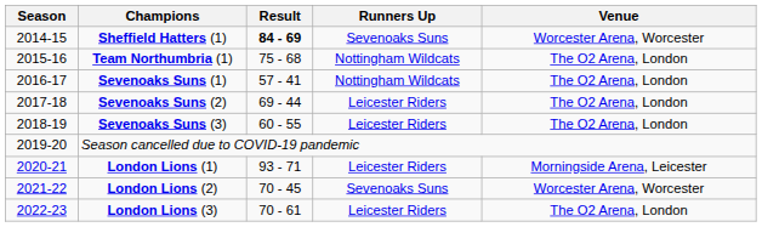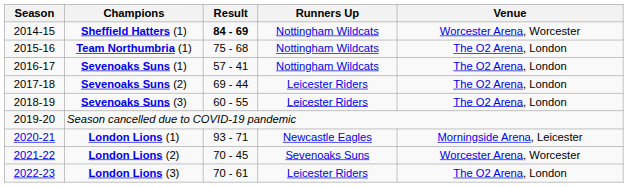 <table class="wikitable" style="width:70%; text-align:center">
 <tr>
 <th width=6%>Season</th>
 <th style="width:16%;">Champions</th>
 <th width=6%>Result</th>
 <th style="width:16%;">Runners Up</th>
 <th style="width:26%;">Venue</th>
 </tr>
 <tr>
 <td>2014-15</td>
 <td><strong><a href='#'>Sheffield Hatters</a></strong> (1)</td>
 <td><strong>84 - 69</strong></td>
-<td><a href='#'>Sevenoaks Suns</a></td>
+<td><a href='#'>Nottingham Wildcats</a></td>
 <td><a href='#'>Worcester Arena</a>, Worcester</td>
 </tr>
 <tr>
 <td>2015-16</td>
 <td><strong><a href='#'>Team Northumbria</a></strong> (1)</td>
 <td>75 - 68</td>
 <td><a href='#'>Nottingham Wildcats</a></td>
 <td><a href='#'>The O2 Arena</a>, London</td>
 </tr>
 <tr>
 <td>2016-17</td>
 <td><strong><a href='#'>Sevenoaks Suns</a></strong> (1)</td>
 <td>57 - 41</td>
 <td><a href='#'>Nottingham Wildcats</a></td>
 <td><a href='#'>The O2 Arena</a>, London</td>
 </tr>
 <tr>
 <td>2017-18</td>
 <td><strong><a href='#'>Sevenoaks Suns</a></strong> (2)</td>
 <td>69 - 44</td>
 <td><a href='#'>Leicester Riders</a></td>
 <td><a href='#'>The O2 Arena</a>, London</td>
 </tr>
 <tr>
 <td>2018-19</td>
 <td><strong><a href='#'>Sevenoaks Suns</a></strong> (3)</td>
 <td>60 - 55</td>
 <td><a href='#'>Leicester Riders</a></td>
 <td><a href='#'>The O2 Arena</a>, London</td>
 </tr>
 <tr>
 <td>2019-20</td>
 <td style="text-align:left;" colspan=4><em>Season cancelled due to COVID-19 pandemic</em></td>
 </tr>
 <tr>
 <td><a href='#'>2020-21</a></td>
 <td><strong><a href='#'>London Lions</a></strong> (1)</td>
 <td>93 - 71</td>
-<td><a href='#'>Leicester Riders</a></td>
+<td><a href='#'>Newcastle Eagles</a></td>
 <td><a href='#'>Morningside Arena</a>, Leicester</td>
 </tr>
 <tr>
 <td><a href='#'>2021-22</a></td>
 <td><strong><a href='#'>London Lions</a></strong> (2)</td>
 <td>70 - 45</td>
 <td><a href='#'>Sevenoaks Suns</a></td>
 <td><a href='#'>Worcester Arena</a>, Worcester</td>
 </tr>
 <tr>
 <td><a href='#'>2022-23</a></td>
 <td><strong><a href='#'>London Lions</a></strong> (3)</td>
 <td>70 - 61</td>
 <td><a href='#'>Leicester Riders</a></td>
 <td><a href='#'>The O2 Arena</a>, London</td>
 </tr>
 </table>
